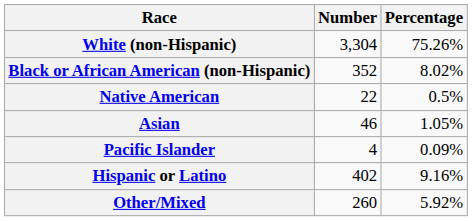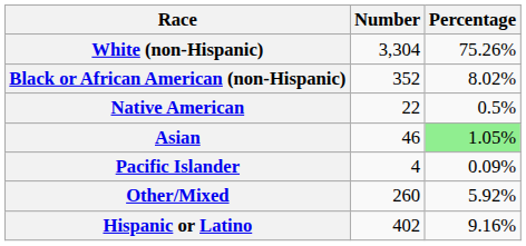 <table class="wikitable" style="text-align:right">
 <tr>
 <th scope="col">Race</th>
 <th scope="col">Number</th>
 <th scope="col">Percentage</th>
 </tr>
 <tr>
 <th scope="row"><a href='#'>White</a> (non-Hispanic)</th>
 <td>3,304</td>
 <td>75.26%</td>
 </tr>
 <tr>
 <th scope="row"><a href='#'>Black or African American</a> (non-Hispanic)</th>
 <td>352</td>
 <td>8.02%</td>
 </tr>
 <tr>
 <th scope="row"><a href='#'>Native American</a></th>
 <td>22</td>
 <td>0.5%</td>
 </tr>
 <tr>
 <th scope="row"><a href='#'>Asian</a></th>
 <td>46</td>
-<td>1.05%</td>
+<td style="background: lightgreen;">1.05%</td>
 </tr>
 <tr>
 <th scope="row"><a href='#'>Pacific Islander</a></th>
 <td>4</td>
 <td>0.09%</td>
 </tr>
 <tr>
+<th scope="row"><a href='#'>Other/Mixed</a></th>
+<td>260</td>
+<td>5.92%</td>
+</tr>
+<tr>
 <th scope="row"><a href='#'>Hispanic</a> or <a href='#'>Latino</a></th>
 <td>402</td>
 <td>9.16%</td>
 </tr>
-<tr>
-<th scope="row"><a href='#'>Other/Mixed</a></th>
-<td>260</td>
-<td>5.92%</td>
-</tr>
 </table>
